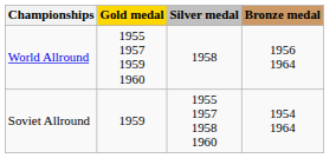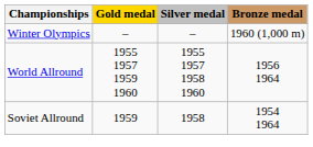 <table class="wikitable">
 <tr>
 <th>Championships</th>
 <td align=center bgcolor=gold><strong>Gold medal</strong></td>
 <td align=center bgcolor=silver><strong>Silver medal</strong></td>
 <td align=center bgcolor=cc9966><strong>Bronze medal</strong></td>
 </tr>
 <tr align="center">
+<td align="left"><a href='#'>Winter Olympics</a></td>
+<td>–</td>
+<td>–</td>
+<td>1960 (1,000 m)</td>
+</tr>
+<tr align="center">
 <td align="left"><a href='#'>World Allround</a></td>
 <td>1955<br>  1957<br>  1959<br>  1960</td>
-<td>1958</td>
+<td>1955<br>  1957<br>  1958<br>  1960</td>
 <td>1956<br>  1964</td>
 </tr>
 <tr align="center">
 <td align="left">Soviet Allround</td>
 <td>1959</td>
-<td>1955<br>  1957<br>  1958<br>  1960</td>
+<td>1958</td>
 <td>1954<br>  1964</td>
 </tr>
 </table>
